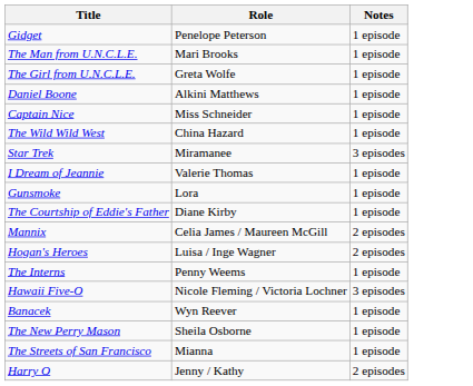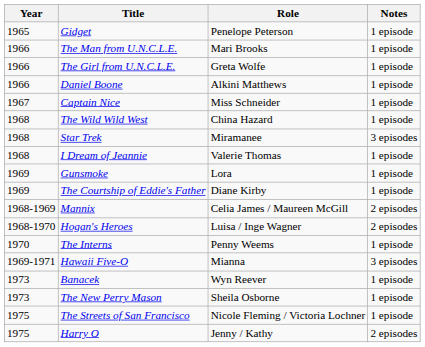 <table class="wikitable">
 <tr>
+<th>Year</th>
 <th>Title</th>
 <th>Role</th>
 <th>Notes</th>
 </tr>
 <tr>
+<td>1965</td>
 <td><em><a href='#'>Gidget</a></em></td>
 <td>Penelope Peterson</td>
 <td>1 episode</td>
 </tr>
 <tr>
+<td>1966</td>
 <td><em><a href='#'>The Man from U.N.C.L.E.</a></em></td>
 <td>Mari Brooks</td>
 <td>1 episode</td>
 </tr>
 <tr>
+<td>1966</td>
 <td><em><a href='#'>The Girl from U.N.C.L.E.</a></em></td>
 <td>Greta Wolfe</td>
 <td>1 episode</td>
 </tr>
 <tr>
+<td>1966</td>
 <td><em><a href='#'>Daniel Boone</a></em></td>
 <td>Alkini Matthews</td>
 <td>1 episode</td>
 </tr>
 <tr>
+<td>1967</td>
 <td><em><a href='#'>Captain Nice</a></em></td>
 <td>Miss Schneider</td>
 <td>1 episode</td>
 </tr>
 <tr>
+<td>1968</td>
 <td><em><a href='#'>The Wild Wild West</a></em></td>
 <td>China Hazard</td>
 <td>1 episode</td>
 </tr>
 <tr>
+<td>1968</td>
 <td><em><a href='#'>Star Trek</a></em></td>
 <td>Miramanee</td>
 <td>3 episodes</td>
 </tr>
 <tr>
+<td>1968</td>
 <td><em><a href='#'>I Dream of Jeannie</a></em></td>
 <td>Valerie Thomas</td>
 <td>1 episode</td>
 </tr>
 <tr>
+<td>1969</td>
 <td><em><a href='#'>Gunsmoke</a></em></td>
 <td>Lora</td>
 <td>1 episode</td>
 </tr>
 <tr>
+<td>1969</td>
 <td><em><a href='#'>The Courtship of Eddie's Father</a></em></td>
 <td>Diane Kirby</td>
 <td>1 episode</td>
 </tr>
 <tr>
+<td>1968-1969</td>
 <td><em><a href='#'>Mannix</a></em></td>
 <td>Celia James / Maureen McGill</td>
 <td>2 episodes</td>
 </tr>
 <tr>
+<td>1968-1970</td>
 <td><em><a href='#'>Hogan's Heroes</a></em></td>
 <td>Luisa / Inge Wagner</td>
 <td>2 episodes</td>
 </tr>
 <tr>
+<td>1970</td>
 <td><em><a href='#'>The Interns</a></em></td>
 <td>Penny Weems</td>
 <td>1 episode</td>
 </tr>
 <tr>
+<td>1969-1971</td>
 <td><em><a href='#'>Hawaii Five-O</a></em></td>
-<td>Nicole Fleming / Victoria Lochner</td>
+<td>Mianna</td>
 <td>3 episodes</td>
 </tr>
 <tr>
+<td>1973</td>
 <td><em><a href='#'>Banacek</a></em></td>
 <td>Wyn Reever</td>
 <td>1 episode</td>
 </tr>
 <tr>
+<td>1973</td>
 <td><em><a href='#'>The New Perry Mason</a></em></td>
 <td>Sheila Osborne</td>
 <td>1 episode</td>
 </tr>
 <tr>
+<td>1975</td>
 <td><em><a href='#'>The Streets of San Francisco</a></em></td>
-<td>Mianna</td>
+<td>Nicole Fleming / Victoria Lochner</td>
 <td>1 episode</td>
 </tr>
 <tr>
+<td>1975</td>
 <td><em><a href='#'>Harry O</a></em></td>
 <td>Jenny / Kathy</td>
 <td>2 episodes</td>
 </tr>
 </table>
